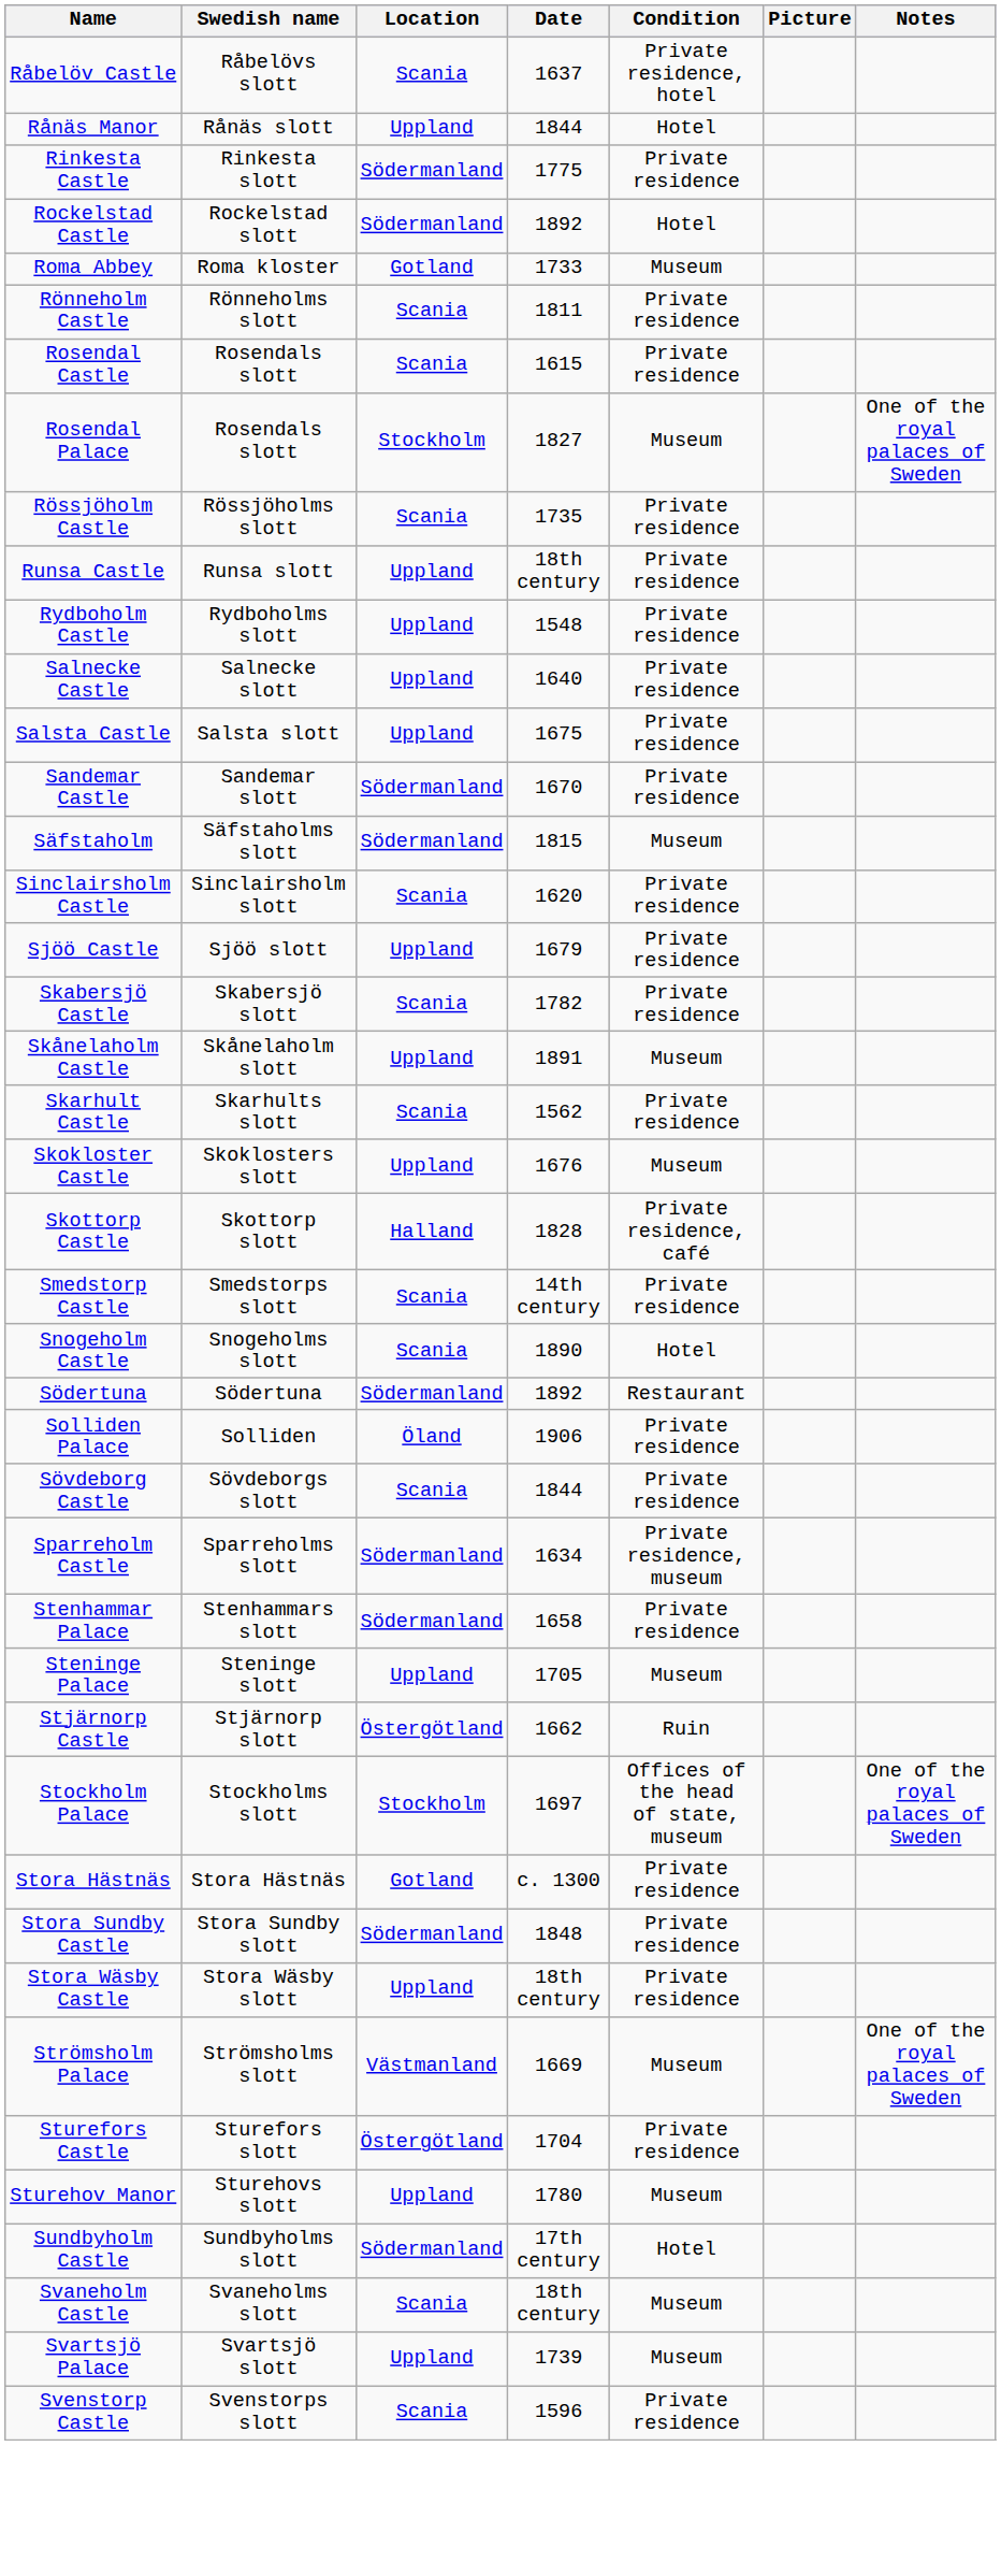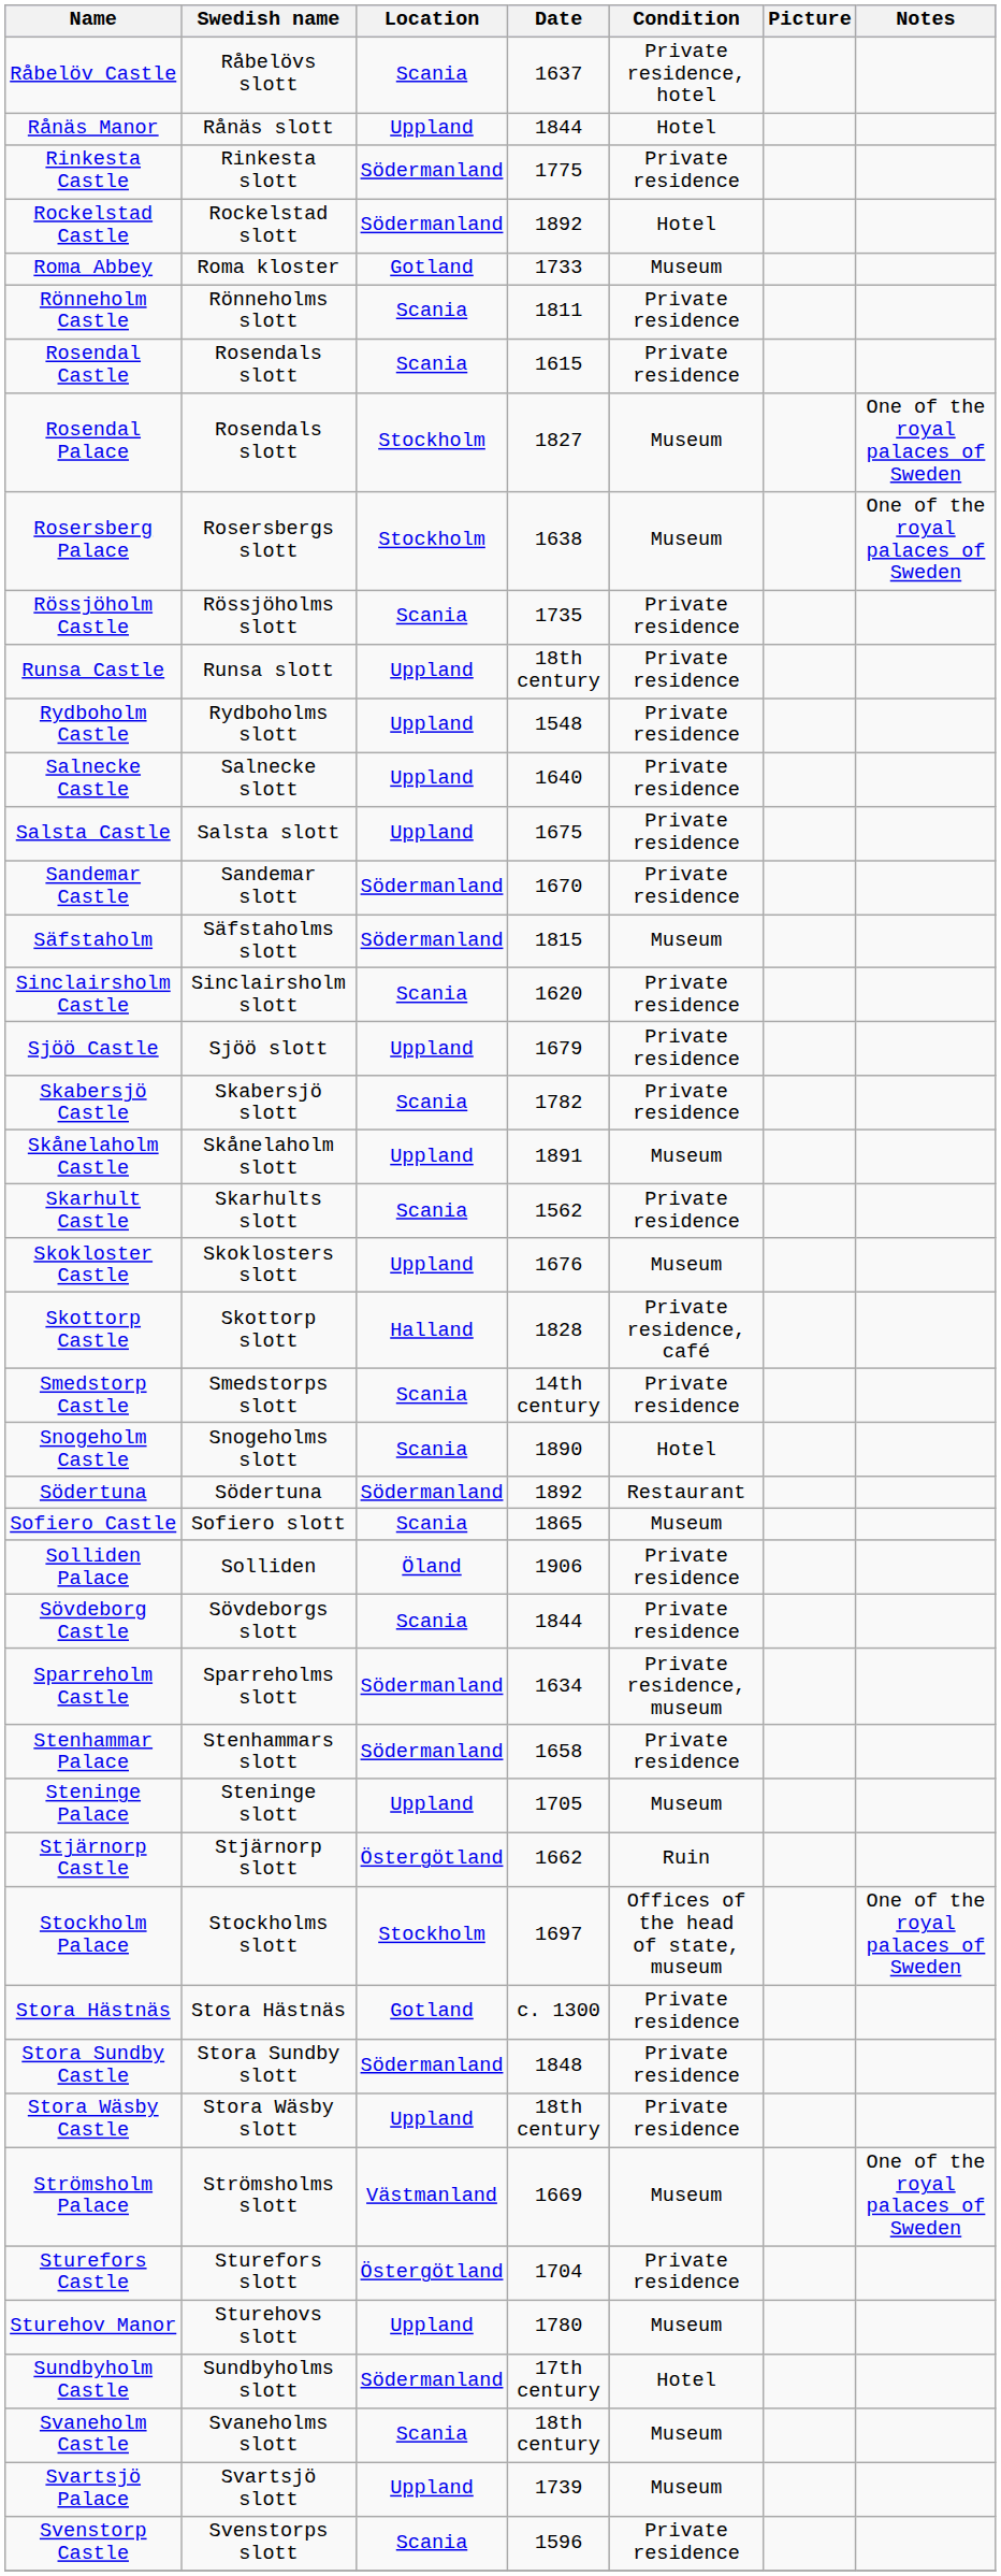 <table class="wikitable sortable" style="font-size: 96%; width:100%; text-align: center">
 <tr bgcolor="#ccccff">
 <th>Name</th>
 <th>Swedish name</th>
 <th>Location</th>
 <th>Date</th>
 <th>Condition</th>
 <th>Picture</th>
 <th>Notes</th>
 </tr>
 <tr ---->
 <td><a href='#'>Råbelöv Castle</a></td>
 <td>Råbelövs slott</td>
 <td><a href='#'>Scania</a></td>
 <td>1637</td>
 <td>Private residence, hotel</td>
 <td></td>
 <td></td>
 </tr>
 <tr ---->
 <td><a href='#'>Rånäs Manor</a></td>
 <td>Rånäs slott</td>
 <td><a href='#'>Uppland</a></td>
 <td>1844</td>
 <td>Hotel</td>
 <td></td>
 <td></td>
 </tr>
 <tr ---->
 <td><a href='#'>Rinkesta Castle</a></td>
 <td>Rinkesta slott</td>
 <td><a href='#'>Södermanland</a></td>
 <td>1775</td>
 <td>Private residence</td>
 <td></td>
 <td></td>
 </tr>
 <tr ---->
 <td><a href='#'>Rockelstad Castle</a></td>
 <td>Rockelstad slott</td>
 <td><a href='#'>Södermanland</a></td>
 <td>1892</td>
 <td>Hotel</td>
 <td></td>
 <td></td>
 </tr>
 <tr ---->
 <td><a href='#'>Roma Abbey</a></td>
 <td>Roma kloster</td>
 <td><a href='#'>Gotland</a></td>
 <td>1733</td>
 <td>Museum</td>
 <td></td>
 <td></td>
 </tr>
 <tr ---->
 <td><a href='#'>Rönneholm Castle</a></td>
 <td>Rönneholms slott</td>
 <td><a href='#'>Scania</a></td>
 <td>1811</td>
 <td>Private residence</td>
 <td></td>
 <td></td>
 </tr>
 <tr ---->
 <td><a href='#'>Rosendal Castle</a></td>
 <td>Rosendals slott</td>
 <td><a href='#'>Scania</a></td>
 <td>1615</td>
 <td>Private residence</td>
 <td></td>
 <td></td>
 </tr>
 <tr ---->
 <td><a href='#'>Rosendal Palace</a></td>
 <td>Rosendals slott</td>
 <td><a href='#'>Stockholm</a></td>
 <td>1827</td>
+<td>Museum</td>
+<td></td>
+<td>One of the <a href='#'>royal palaces of Sweden</a></td>
+</tr>
+<tr ---->
+<td><a href='#'>Rosersberg Palace</a></td>
+<td>Rosersbergs slott</td>
+<td><a href='#'>Stockholm</a></td>
+<td>1638</td>
 <td>Museum</td>
 <td></td>
 <td>One of the <a href='#'>royal palaces of Sweden</a></td>
 </tr>
 <tr ---->
 <td><a href='#'>Rössjöholm Castle</a></td>
 <td>Rössjöholms slott</td>
 <td><a href='#'>Scania</a></td>
 <td>1735</td>
 <td>Private residence</td>
 <td></td>
 <td></td>
 </tr>
 <tr ---->
 <td><a href='#'>Runsa Castle</a></td>
 <td>Runsa slott</td>
 <td><a href='#'>Uppland</a></td>
 <td>18th century</td>
 <td>Private residence</td>
 <td></td>
 <td></td>
 </tr>
 <tr ---->
 <td><a href='#'>Rydboholm Castle</a></td>
 <td>Rydboholms slott</td>
 <td><a href='#'>Uppland</a></td>
 <td>1548</td>
 <td>Private residence</td>
 <td></td>
 <td></td>
 </tr>
 <tr ---->
 <td><a href='#'>Salnecke Castle</a></td>
 <td>Salnecke slott</td>
 <td><a href='#'>Uppland</a></td>
 <td>1640</td>
 <td>Private residence</td>
 <td></td>
 <td></td>
 </tr>
 <tr ---->
 <td><a href='#'>Salsta Castle</a></td>
 <td>Salsta slott</td>
 <td><a href='#'>Uppland</a></td>
 <td>1675</td>
 <td>Private residence</td>
 <td></td>
 <td></td>
 </tr>
 <tr ---->
 <td><a href='#'>Sandemar Castle</a></td>
 <td>Sandemar slott</td>
 <td><a href='#'>Södermanland</a></td>
 <td>1670</td>
 <td>Private residence</td>
 <td></td>
 <td></td>
 </tr>
 <tr ---->
 <td><a href='#'>Säfstaholm</a></td>
 <td>Säfstaholms slott</td>
 <td><a href='#'>Södermanland</a></td>
 <td>1815</td>
 <td>Museum</td>
 <td></td>
 <td></td>
 </tr>
 <tr ---->
 <td><a href='#'>Sinclairsholm Castle</a></td>
 <td>Sinclairsholm slott</td>
 <td><a href='#'>Scania</a></td>
 <td>1620</td>
 <td>Private residence</td>
 <td></td>
 <td></td>
 </tr>
 <tr ---->
 <td><a href='#'>Sjöö Castle</a></td>
 <td>Sjöö slott</td>
 <td><a href='#'>Uppland</a></td>
 <td>1679</td>
 <td>Private residence</td>
 <td></td>
 <td></td>
 </tr>
 <tr ---->
 <td><a href='#'>Skabersjö Castle</a></td>
 <td>Skabersjö slott</td>
 <td><a href='#'>Scania</a></td>
 <td>1782</td>
 <td>Private residence</td>
 <td></td>
 <td></td>
 </tr>
 <tr ---->
 <td><a href='#'>Skånelaholm Castle</a></td>
 <td>Skånelaholm slott</td>
 <td><a href='#'>Uppland</a></td>
 <td>1891</td>
 <td>Museum</td>
 <td></td>
 <td></td>
 </tr>
 <tr ---->
 <td><a href='#'>Skarhult Castle</a></td>
 <td>Skarhults slott</td>
 <td><a href='#'>Scania</a></td>
 <td>1562</td>
 <td>Private residence</td>
 <td></td>
 <td></td>
 </tr>
 <tr ---->
 <td><a href='#'>Skokloster Castle</a></td>
 <td>Skoklosters slott</td>
 <td><a href='#'>Uppland</a></td>
 <td>1676</td>
 <td>Museum</td>
 <td></td>
 <td></td>
 </tr>
 <tr ---->
 <td><a href='#'>Skottorp Castle</a></td>
 <td>Skottorp slott</td>
 <td><a href='#'>Halland</a></td>
 <td>1828</td>
 <td>Private residence, café</td>
 <td></td>
 <td></td>
 </tr>
 <tr ---->
 <td><a href='#'>Smedstorp Castle</a></td>
 <td>Smedstorps slott</td>
 <td><a href='#'>Scania</a></td>
 <td>14th century</td>
 <td>Private residence</td>
 <td></td>
 <td></td>
 </tr>
 <tr ---->
 <td><a href='#'>Snogeholm Castle</a></td>
 <td>Snogeholms slott</td>
 <td><a href='#'>Scania</a></td>
 <td>1890</td>
 <td>Hotel</td>
 <td></td>
 <td></td>
 </tr>
 <tr ---->
 <td><a href='#'>Södertuna</a></td>
 <td>Södertuna</td>
 <td><a href='#'>Södermanland</a></td>
 <td>1892</td>
 <td>Restaurant</td>
+<td></td>
+<td></td>
+</tr>
+<tr ---->
+<td><a href='#'>Sofiero Castle</a></td>
+<td>Sofiero slott</td>
+<td><a href='#'>Scania</a></td>
+<td>1865</td>
+<td>Museum</td>
 <td></td>
 <td></td>
 </tr>
 <tr ---->
 <td><a href='#'>Solliden Palace</a></td>
 <td>Solliden</td>
 <td><a href='#'>Öland</a></td>
 <td>1906</td>
 <td>Private residence</td>
 <td></td>
 <td></td>
 </tr>
 <tr ---->
 <td><a href='#'>Sövdeborg Castle</a></td>
 <td>Sövdeborgs slott</td>
 <td><a href='#'>Scania</a></td>
 <td>1844</td>
 <td>Private residence</td>
 <td></td>
 <td></td>
 </tr>
 <tr ---->
 <td><a href='#'>Sparreholm Castle</a></td>
 <td>Sparreholms slott</td>
 <td><a href='#'>Södermanland</a></td>
 <td>1634</td>
 <td>Private residence, museum</td>
 <td></td>
 <td></td>
 </tr>
 <tr ---->
 <td><a href='#'>Stenhammar Palace</a></td>
 <td>Stenhammars slott</td>
 <td><a href='#'>Södermanland</a></td>
 <td>1658</td>
 <td>Private residence</td>
 <td></td>
 <td></td>
 </tr>
 <tr ---->
 <td><a href='#'>Steninge Palace</a></td>
 <td>Steninge slott</td>
 <td><a href='#'>Uppland</a></td>
 <td>1705</td>
 <td>Museum</td>
 <td></td>
 <td></td>
 </tr>
 <tr ---->
 <td><a href='#'>Stjärnorp Castle</a></td>
 <td>Stjärnorp slott</td>
 <td><a href='#'>Östergötland</a></td>
 <td>1662</td>
 <td>Ruin</td>
 <td></td>
 <td></td>
 </tr>
 <tr ---->
 <td><a href='#'>Stockholm Palace</a></td>
 <td>Stockholms slott</td>
 <td><a href='#'>Stockholm</a></td>
 <td>1697</td>
 <td>Offices of the head <br>of state, museum</td>
 <td></td>
 <td>One of the <a href='#'>royal palaces of Sweden</a></td>
 </tr>
 <tr ---->
 <td><a href='#'>Stora Hästnäs</a></td>
 <td>Stora Hästnäs</td>
 <td><a href='#'>Gotland</a></td>
 <td>c. 1300</td>
 <td>Private residence</td>
 <td></td>
 <td></td>
 </tr>
 <tr ---->
 <td><a href='#'>Stora Sundby Castle</a></td>
 <td>Stora Sundby slott</td>
 <td><a href='#'>Södermanland</a></td>
 <td>1848</td>
 <td>Private residence</td>
 <td></td>
 <td></td>
 </tr>
 <tr ---->
 <td><a href='#'>Stora Wäsby Castle</a></td>
 <td>Stora Wäsby slott</td>
 <td><a href='#'>Uppland</a></td>
 <td>18th century</td>
 <td>Private residence</td>
 <td></td>
 <td></td>
 </tr>
 <tr ---->
 <td><a href='#'>Strömsholm Palace</a></td>
 <td>Strömsholms slott</td>
 <td><a href='#'>Västmanland</a></td>
 <td>1669</td>
 <td>Museum</td>
 <td></td>
 <td>One of the <a href='#'>royal palaces of Sweden</a></td>
 </tr>
 <tr ---->
 <td><a href='#'>Sturefors Castle</a></td>
 <td>Sturefors slott</td>
 <td><a href='#'>Östergötland</a></td>
 <td>1704</td>
 <td>Private residence</td>
 <td></td>
 <td></td>
 </tr>
 <tr ---->
 <td><a href='#'>Sturehov Manor</a></td>
 <td>Sturehovs slott</td>
 <td><a href='#'>Uppland</a></td>
 <td>1780</td>
 <td>Museum</td>
 <td></td>
 <td></td>
 </tr>
 <tr ---->
 <td><a href='#'>Sundbyholm Castle</a></td>
 <td>Sundbyholms slott</td>
 <td><a href='#'>Södermanland</a></td>
 <td>17th century</td>
 <td>Hotel</td>
 <td></td>
 <td></td>
 </tr>
 <tr ---->
 <td><a href='#'>Svaneholm Castle</a></td>
 <td>Svaneholms slott</td>
 <td><a href='#'>Scania</a></td>
 <td>18th century</td>
 <td>Museum</td>
 <td></td>
 <td></td>
 </tr>
 <tr ---->
 <td><a href='#'>Svartsjö Palace</a></td>
 <td>Svartsjö slott</td>
 <td><a href='#'>Uppland</a></td>
 <td>1739</td>
 <td>Museum</td>
 <td></td>
 <td></td>
 </tr>
 <tr ---->
 <td><a href='#'>Svenstorp Castle</a></td>
 <td>Svenstorps slott</td>
 <td><a href='#'>Scania</a></td>
 <td>1596</td>
 <td>Private residence</td>
 <td></td>
 <td></td>
 </tr>
 <tr ---->
 </tr>
 </table>
